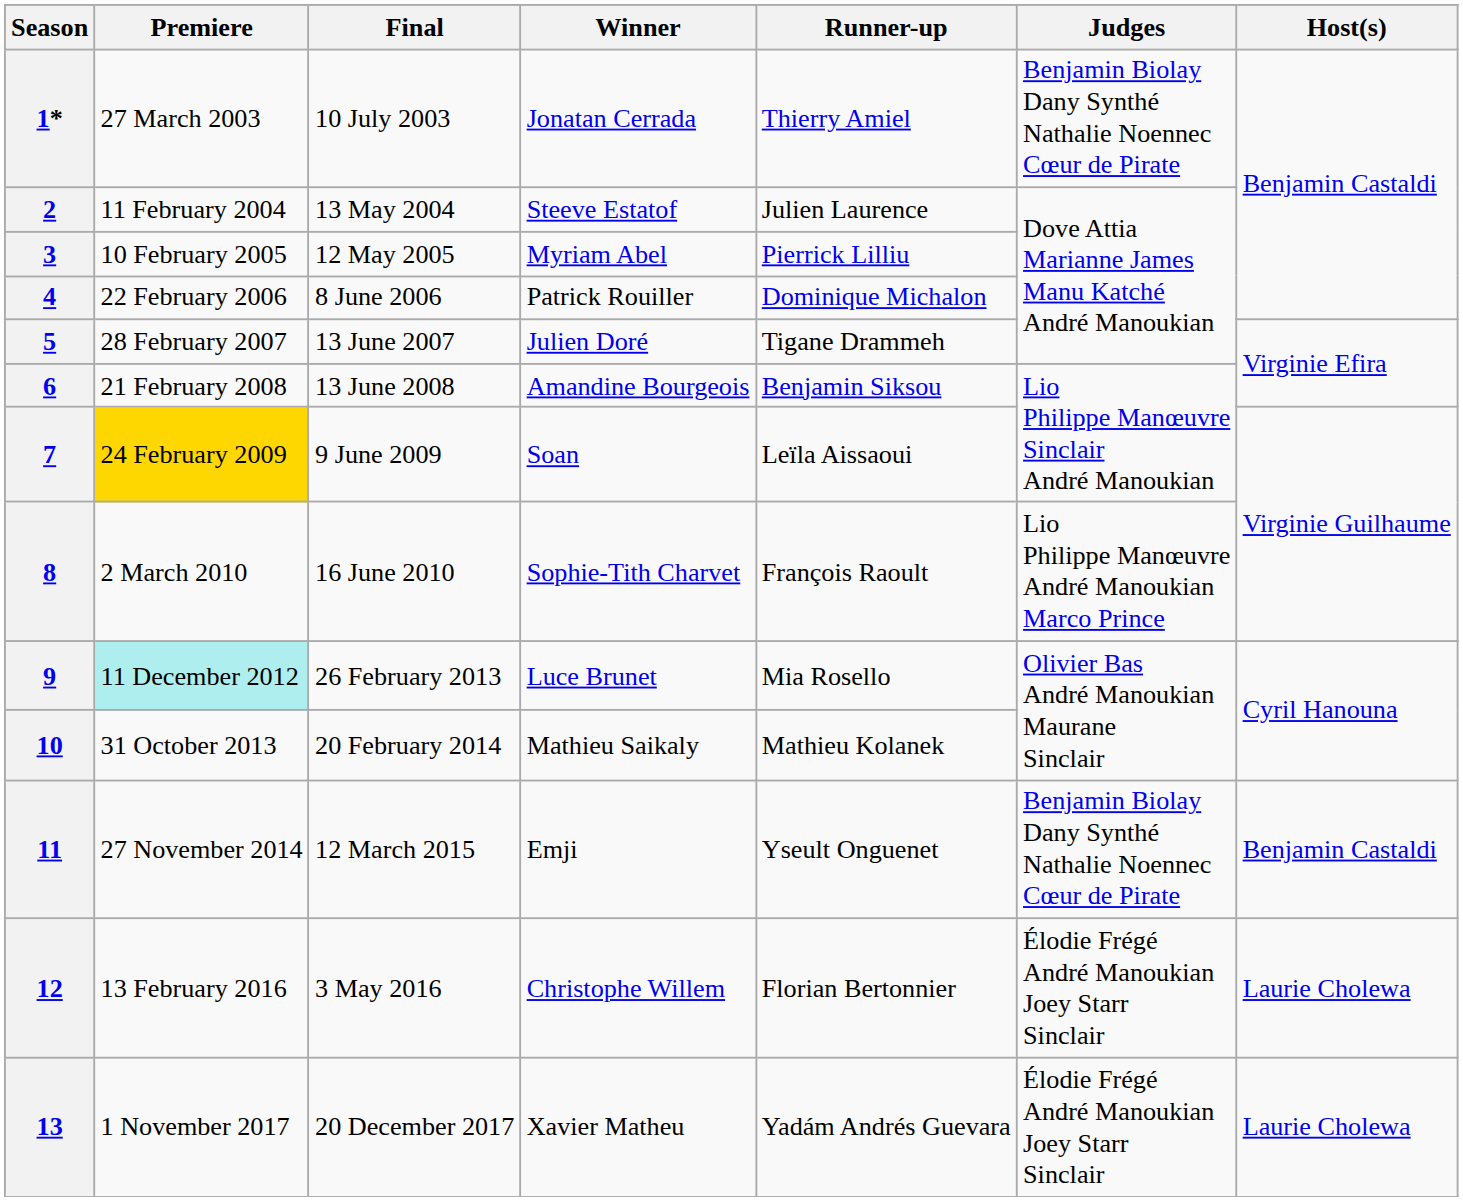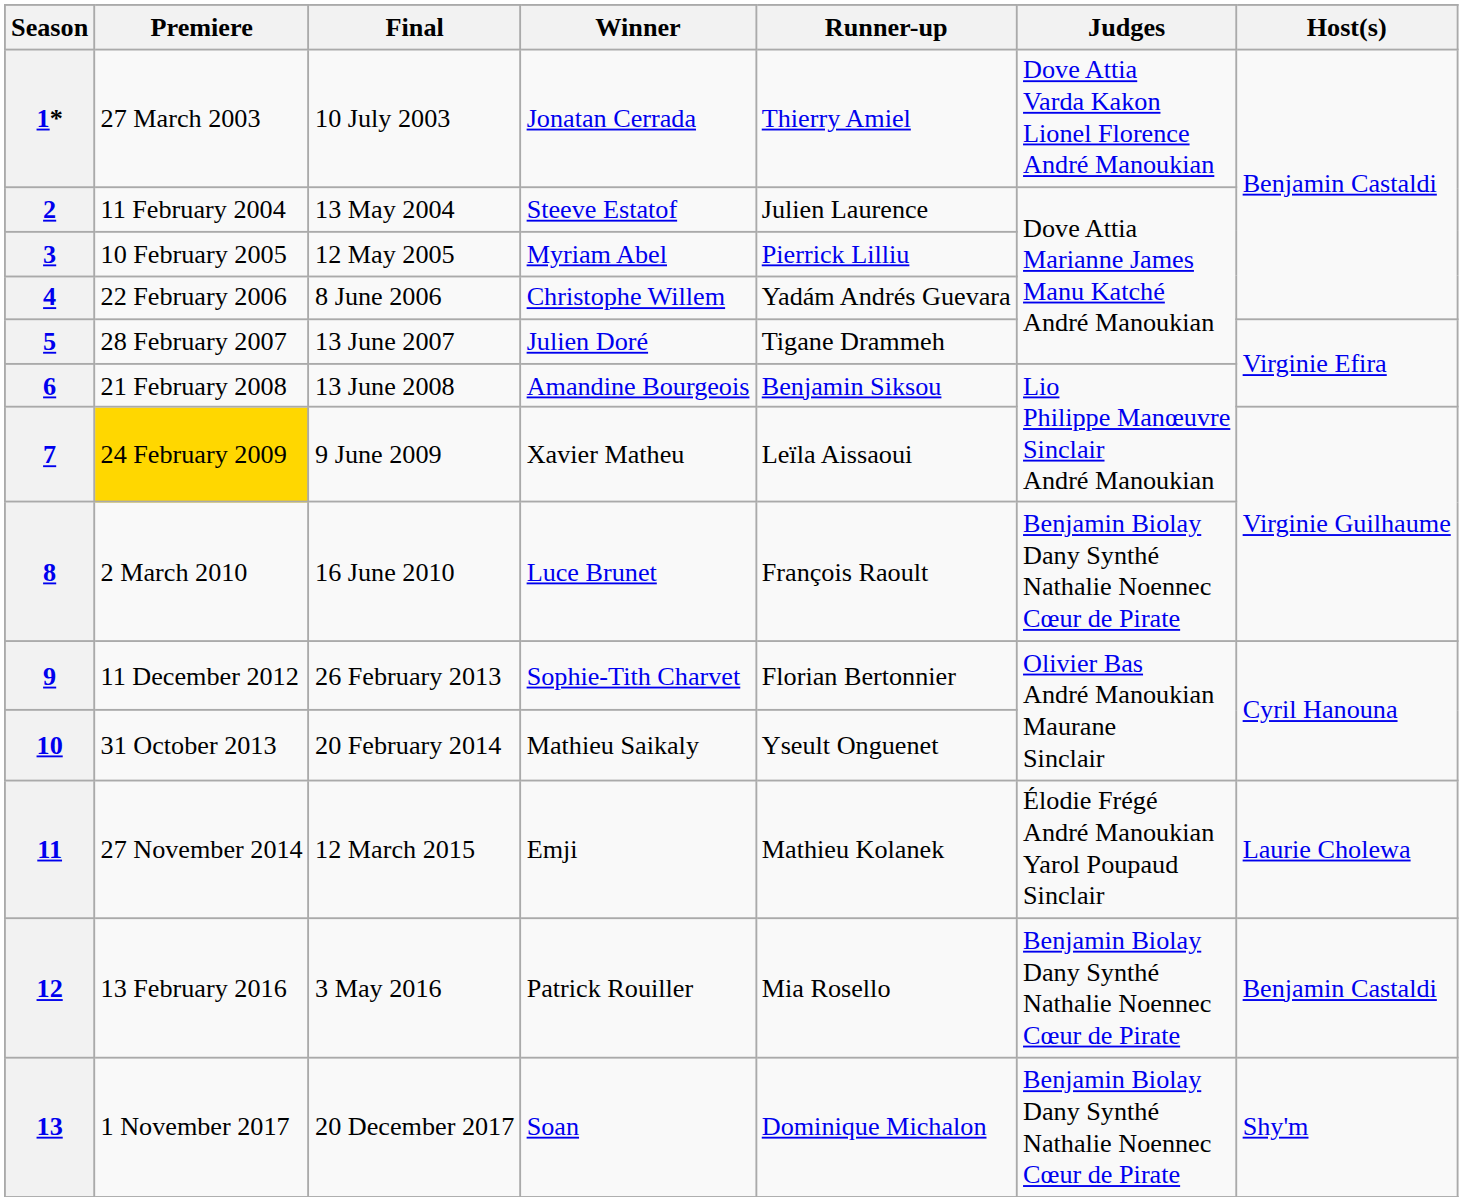 <table class="wikitable" style="text-align:left; font-size:88%">
 <tr>
 <th scope="col">Season</th>
 <th scope="col">Premiere</th>
 <th scope="col">Final</th>
 <th scope="col">Winner</th>
 <th scope="col">Runner-up</th>
 <th scope="col">Judges</th>
 <th scope="col">Host(s)</th>
 </tr>
 <tr>
 <th scope="row"><a href='#'>1</a>*</th>
 <td>27 March 2003</td>
 <td>10 July 2003</td>
 <td><a href='#'>Jonatan Cerrada</a></td>
 <td><a href='#'>Thierry Amiel</a></td>
-<td><a href='#'>Benjamin Biolay</a> <br>Dany Synthé <br>Nathalie Noennec <br><a href='#'>Cœur de Pirate</a></td>
+<td><a href='#'>Dove Attia</a><br> <a href='#'>Varda Kakon</a> <br> <a href='#'>Lionel Florence</a> <br> <a href='#'>André Manoukian</a></td>
 <td rowspan=4><a href='#'>Benjamin Castaldi</a></td>
 </tr>
 <tr>
 <th scope="row"><a href='#'>2</a></th>
 <td>11 February 2004</td>
 <td>13 May 2004</td>
 <td><a href='#'>Steeve Estatof</a></td>
 <td>Julien Laurence</td>
 <td rowspan=4>Dove Attia<br> <a href='#'>Marianne James</a> <br> <a href='#'>Manu Katché</a> <br> André Manoukian</td>
 </tr>
 <tr>
 <th scope="row"><a href='#'>3</a></th>
 <td>10 February 2005</td>
 <td>12 May 2005</td>
 <td><a href='#'>Myriam Abel</a></td>
 <td><a href='#'>Pierrick Lilliu</a></td>
 </tr>
 <tr>
 <th scope="row"><a href='#'>4</a></th>
 <td>22 February 2006</td>
 <td>8 June 2006</td>
-<td>Patrick Rouiller</td>
-<td><a href='#'>Dominique Michalon</a></td>
+<td><a href='#'>Christophe Willem</a></td>
+<td>Yadám Andrés Guevara</td>
 </tr>
 <tr>
 <th scope="row"><a href='#'>5</a></th>
 <td>28 February 2007</td>
 <td>13 June 2007</td>
 <td><a href='#'>Julien Doré</a></td>
 <td>Tigane Drammeh</td>
 <td rowspan=2><a href='#'>Virginie Efira</a></td>
 </tr>
 <tr>
 <th scope="row"><a href='#'>6</a></th>
 <td>21 February 2008</td>
 <td>13 June 2008</td>
 <td><a href='#'>Amandine Bourgeois</a></td>
 <td><a href='#'>Benjamin Siksou</a></td>
 <td rowspan=2><a href='#'>Lio</a><br> <a href='#'>Philippe Manœuvre</a> <br><a href='#'>Sinclair</a><br> André Manoukian</td>
 </tr>
 <tr>
 <th scope="row"><a href='#'>7</a></th>
 <td style="background: gold;">24 February 2009</td>
 <td>9 June 2009</td>
-<td><a href='#'>Soan</a></td>
+<td>Xavier Matheu</td>
 <td>Leïla Aissaoui</td>
 <td rowspan=2><a href='#'>Virginie Guilhaume</a></td>
 </tr>
 <tr>
 <th scope="row"><a href='#'>8</a></th>
 <td>2 March 2010</td>
 <td>16 June 2010</td>
-<td><a href='#'>Sophie-Tith Charvet</a></td>
+<td><a href='#'>Luce Brunet</a></td>
 <td>François Raoult</td>
-<td>Lio<br> Philippe Manœuvre <br> André Manoukian<br><a href='#'>Marco Prince</a></td>
+<td><a href='#'>Benjamin Biolay</a> <br>Dany Synthé <br>Nathalie Noennec <br><a href='#'>Cœur de Pirate</a></td>
 </tr>
 <tr>
 <th scope="row"><a href='#'>9</a></th>
-<td style="background: paleturquoise;">11 December 2012</td>
+<td>11 December 2012</td>
 <td>26 February 2013</td>
-<td><a href='#'>Luce Brunet</a></td>
-<td>Mia Rosello</td>
+<td><a href='#'>Sophie-Tith Charvet</a></td>
+<td>Florian Bertonnier</td>
 <td rowspan=2><a href='#'>Olivier Bas</a> <br> André Manoukian <br> Maurane <br> Sinclair</td>
 <td rowspan=2><a href='#'>Cyril Hanouna</a></td>
 </tr>
 <tr>
 <th scope="row"><a href='#'>10</a></th>
 <td>31 October 2013</td>
 <td>20 February 2014</td>
 <td>Mathieu Saikaly</td>
-<td>Mathieu Kolanek</td>
+<td>Yseult Onguenet</td>
 </tr>
 <tr>
 <th scope="row"><a href='#'>11</a></th>
 <td>27 November 2014</td>
 <td>12 March 2015</td>
 <td>Emji</td>
-<td>Yseult Onguenet</td>
-<td><a href='#'>Benjamin Biolay</a> <br>Dany Synthé <br>Nathalie Noennec <br><a href='#'>Cœur de Pirate</a></td>
-<td><a href='#'>Benjamin Castaldi</a></td>
+<td>Mathieu Kolanek</td>
+<td>Élodie Frégé <br>André Manoukian <br> Yarol Poupaud <br> Sinclair</td>
+<td><a href='#'>Laurie Cholewa</a></td>
 </tr>
 <tr>
 <th scope="row"><a href='#'>12</a></th>
 <td>13 February 2016</td>
 <td>3 May 2016</td>
-<td><a href='#'>Christophe Willem</a></td>
-<td>Florian Bertonnier</td>
-<td>Élodie Frégé <br>André Manoukian <br> Joey Starr <br> Sinclair</td>
-<td><a href='#'>Laurie Cholewa</a></td>
+<td>Patrick Rouiller</td>
+<td>Mia Rosello</td>
+<td><a href='#'>Benjamin Biolay</a> <br>Dany Synthé <br>Nathalie Noennec <br><a href='#'>Cœur de Pirate</a></td>
+<td><a href='#'>Benjamin Castaldi</a></td>
 </tr>
 <tr>
 <th scope="row"><a href='#'>13</a></th>
 <td>1 November 2017</td>
 <td>20 December 2017</td>
-<td>Xavier Matheu</td>
-<td>Yadám Andrés Guevara</td>
-<td>Élodie Frégé <br>André Manoukian <br> Joey Starr <br> Sinclair</td>
-<td><a href='#'>Laurie Cholewa</a></td>
+<td><a href='#'>Soan</a></td>
+<td><a href='#'>Dominique Michalon</a></td>
+<td><a href='#'>Benjamin Biolay</a> <br>Dany Synthé <br>Nathalie Noennec <br><a href='#'>Cœur de Pirate</a></td>
+<td><a href='#'>Shy'm</a></td>
 </tr>
 <tr>
 </tr>
 </table>
